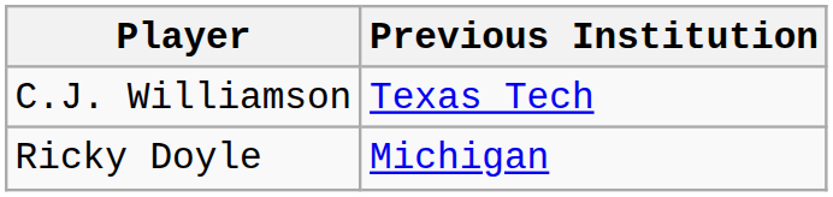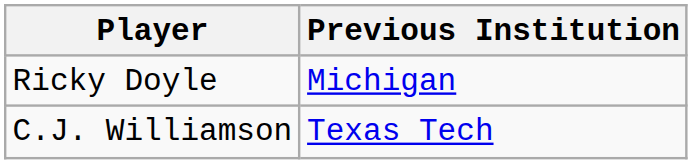 <table class="wikitable sortable">
 <tr>
 <th>Player</th>
 <th>Previous Institution</th>
 </tr>
 <tr>
+<td>Ricky Doyle</td>
+<td><a href='#'>Michigan</a></td>
+</tr>
+<tr>
 <td>C.J. Williamson</td>
 <td><a href='#'>Texas Tech</a></td>
 </tr>
-<tr>
-<td>Ricky Doyle</td>
-<td><a href='#'>Michigan</a></td>
-</tr>
 </table>
